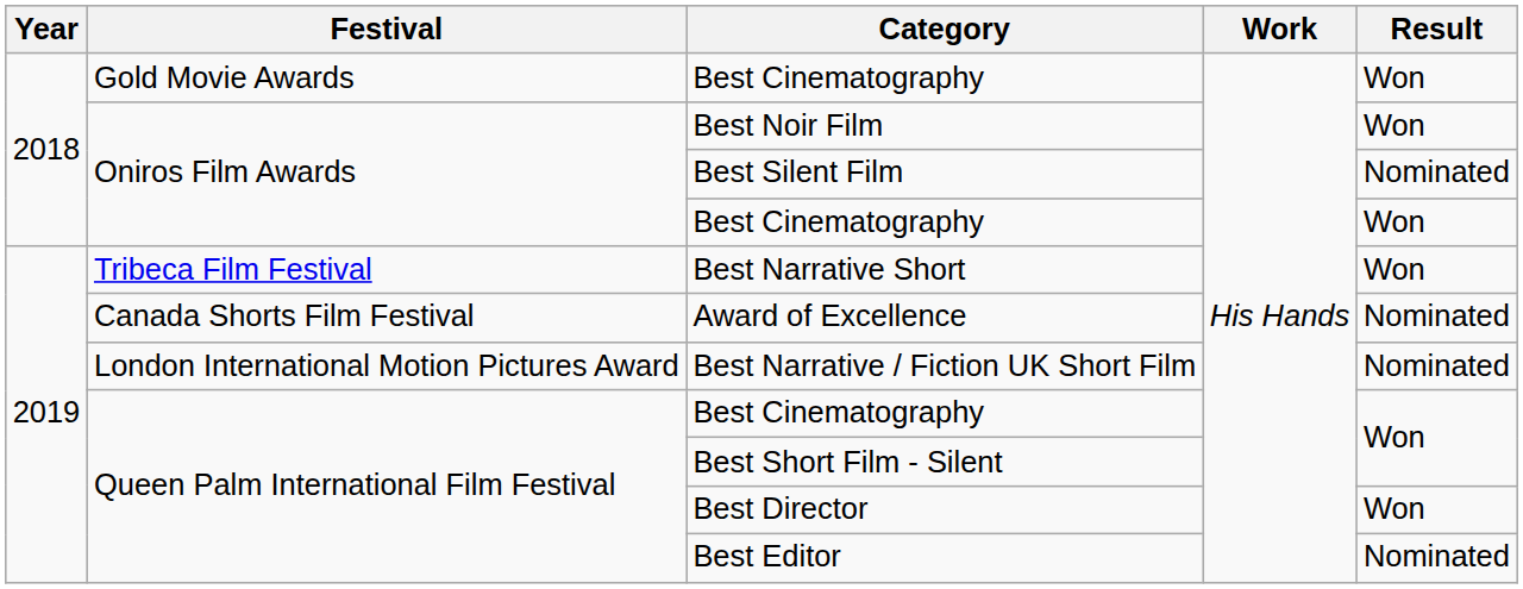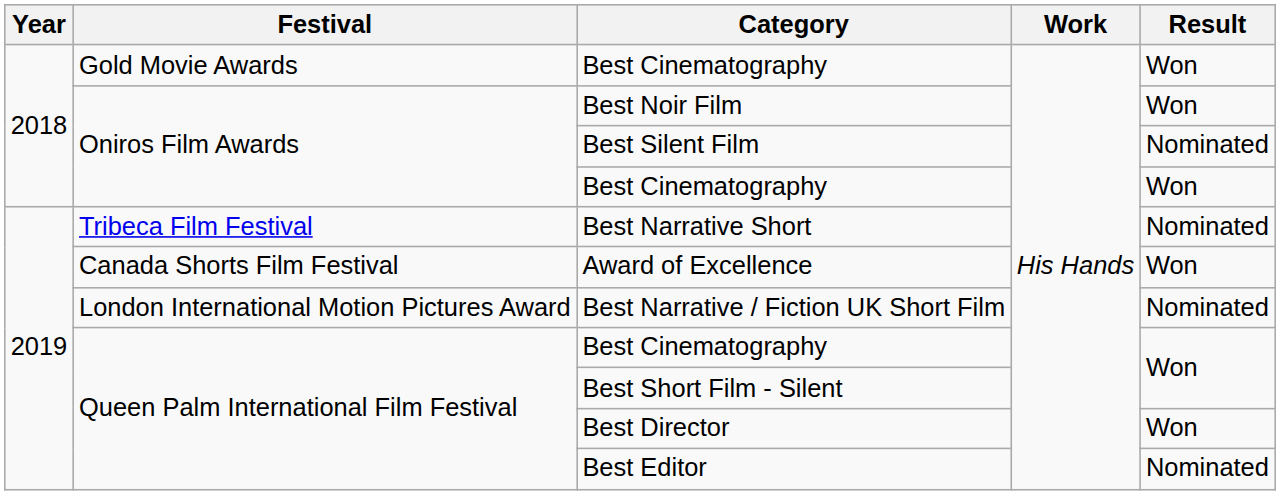 <table class="wikitable sortable">
 <tr>
 <th>Year</th>
 <th>Festival</th>
 <th>Category</th>
 <th>Work</th>
 <th>Result</th>
 </tr>
 <tr>
 <td rowspan="4">2018</td>
 <td>Gold Movie Awards</td>
 <td>Best Cinematography</td>
 <td rowspan="11"><em>His Hands</em></td>
 <td>Won</td>
 </tr>
 <tr>
 <td rowspan="3">Oniros Film Awards</td>
 <td>Best Noir Film</td>
 <td>Won</td>
 </tr>
 <tr>
 <td>Best Silent Film</td>
 <td>Nominated</td>
 </tr>
 <tr>
 <td>Best Cinematography</td>
 <td>Won</td>
 </tr>
 <tr>
 <td rowspan="7">2019</td>
 <td><a href='#'>Tribeca Film Festival</a></td>
 <td>Best Narrative Short</td>
-<td>Won</td>
+<td>Nominated</td>
 </tr>
 <tr>
 <td>Canada Shorts Film Festival</td>
 <td>Award of Excellence</td>
-<td>Nominated</td>
+<td>Won</td>
 </tr>
 <tr>
 <td>London International Motion Pictures Award</td>
 <td>Best Narrative / Fiction UK Short Film</td>
 <td>Nominated</td>
 </tr>
 <tr>
 <td rowspan="4">Queen Palm International Film Festival</td>
 <td>Best Cinematography</td>
 <td rowspan="2">Won</td>
 </tr>
 <tr>
 <td>Best Short Film - Silent</td>
 </tr>
 <tr>
 <td>Best Director</td>
 <td>Won</td>
 </tr>
 <tr>
 <td>Best Editor</td>
 <td>Nominated</td>
 </tr>
 </table>
